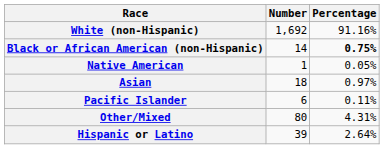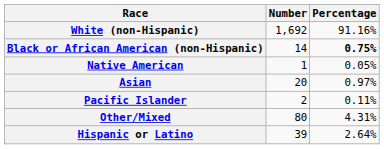 <table class="wikitable" style="text-align:right">
 <tr>
 <th scope="col">Race</th>
 <th scope="col">Number</th>
 <th scope="col">Percentage</th>
 </tr>
 <tr>
 <th scope="row"><a href='#'>White</a> (non-Hispanic)</th>
 <td>1,692</td>
 <td>91.16%</td>
 </tr>
 <tr>
 <th scope="row"><a href='#'>Black or African American</a> (non-Hispanic)</th>
 <td>14</td>
 <td><strong>0.75%</strong></td>
 </tr>
 <tr>
 <th scope="row"><a href='#'>Native American</a></th>
 <td>1</td>
 <td>0.05%</td>
 </tr>
 <tr>
 <th scope="row"><a href='#'>Asian</a></th>
-<td>18</td>
+<td>20</td>
 <td>0.97%</td>
 </tr>
 <tr>
 <th scope="row"><a href='#'>Pacific Islander</a></th>
-<td>6</td>
+<td>2</td>
 <td>0.11%</td>
 </tr>
 <tr>
 <th scope="row"><a href='#'>Other/Mixed</a></th>
 <td>80</td>
 <td>4.31%</td>
 </tr>
 <tr>
 <th scope="row"><a href='#'>Hispanic</a> or <a href='#'>Latino</a></th>
 <td>39</td>
 <td>2.64%</td>
 </tr>
 </table>
